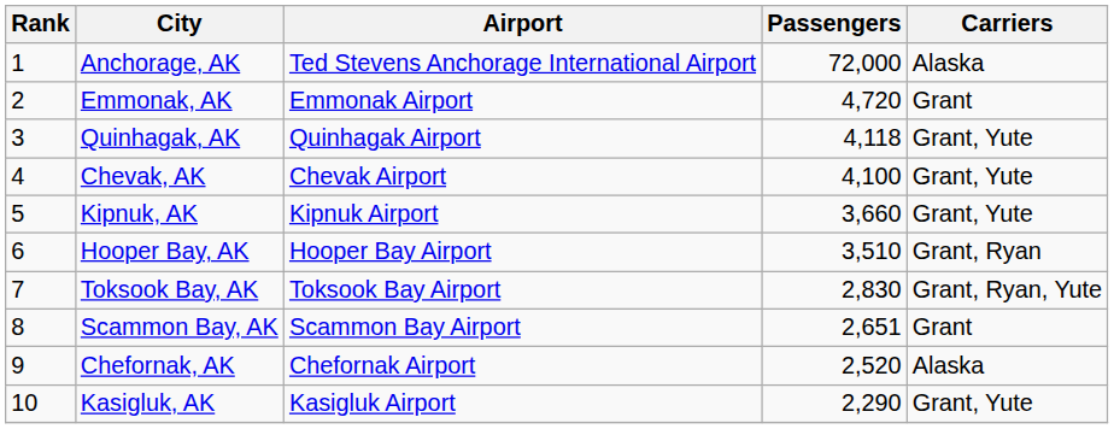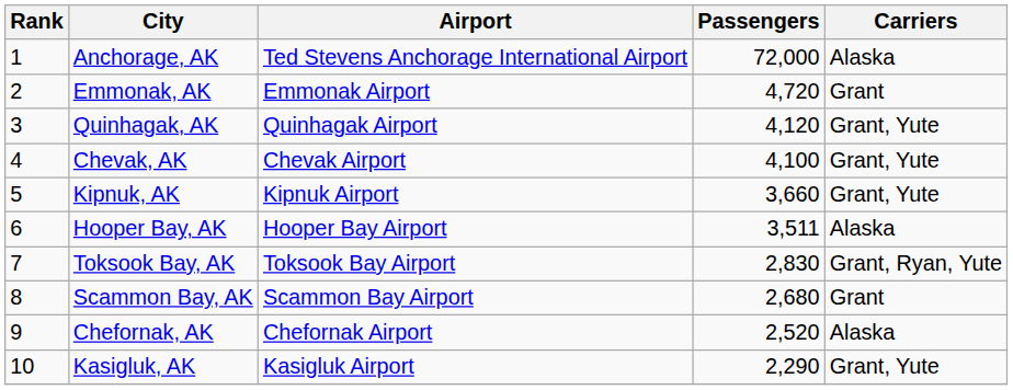 <table class="wikitable">
 <tr>
 <th>Rank</th>
 <th>City</th>
 <th>Airport</th>
 <th>Passengers</th>
 <th>Carriers</th>
 </tr>
 <tr>
 <td>1</td>
 <td><a href='#'>Anchorage, AK</a></td>
 <td><a href='#'>Ted Stevens Anchorage International Airport</a></td>
 <td align=right>72,000</td>
 <td>Alaska</td>
 </tr>
 <tr>
 <td>2</td>
 <td><a href='#'>Emmonak, AK</a></td>
 <td><a href='#'>Emmonak Airport</a></td>
 <td align=right>4,720</td>
 <td>Grant</td>
 </tr>
 <tr>
 <td>3</td>
 <td><a href='#'>Quinhagak, AK</a></td>
 <td><a href='#'>Quinhagak Airport</a></td>
-<td align=right>4,118</td>
+<td align=right>4,120</td>
 <td>Grant, Yute</td>
 </tr>
 <tr>
 <td>4</td>
 <td><a href='#'>Chevak, AK</a></td>
 <td><a href='#'>Chevak Airport</a></td>
 <td align=right>4,100</td>
 <td>Grant, Yute</td>
 </tr>
 <tr>
 <td>5</td>
 <td><a href='#'>Kipnuk, AK</a></td>
 <td><a href='#'>Kipnuk Airport</a></td>
 <td align=right>3,660</td>
 <td>Grant, Yute</td>
 </tr>
 <tr>
 <td>6</td>
 <td><a href='#'>Hooper Bay, AK</a></td>
 <td><a href='#'>Hooper Bay Airport</a></td>
-<td align=right>3,510</td>
-<td>Grant, Ryan</td>
+<td align=right>3,511</td>
+<td>Alaska</td>
 </tr>
 <tr>
 <td>7</td>
 <td><a href='#'>Toksook Bay, AK</a></td>
 <td><a href='#'>Toksook Bay Airport</a></td>
 <td align=right>2,830</td>
 <td>Grant, Ryan, Yute</td>
 </tr>
 <tr>
 <td>8</td>
 <td><a href='#'>Scammon Bay, AK</a></td>
 <td><a href='#'>Scammon Bay Airport</a></td>
-<td align=right>2,651</td>
+<td align=right>2,680</td>
 <td>Grant</td>
 </tr>
 <tr>
 <td>9</td>
 <td><a href='#'>Chefornak, AK</a></td>
 <td><a href='#'>Chefornak Airport</a></td>
 <td align=right>2,520</td>
 <td>Alaska</td>
 </tr>
 <tr>
 <td>10</td>
 <td><a href='#'>Kasigluk, AK</a></td>
 <td><a href='#'>Kasigluk Airport</a></td>
 <td align=right>2,290</td>
 <td>Grant, Yute</td>
 </tr>
 <tr>
 </tr>
 </table>
